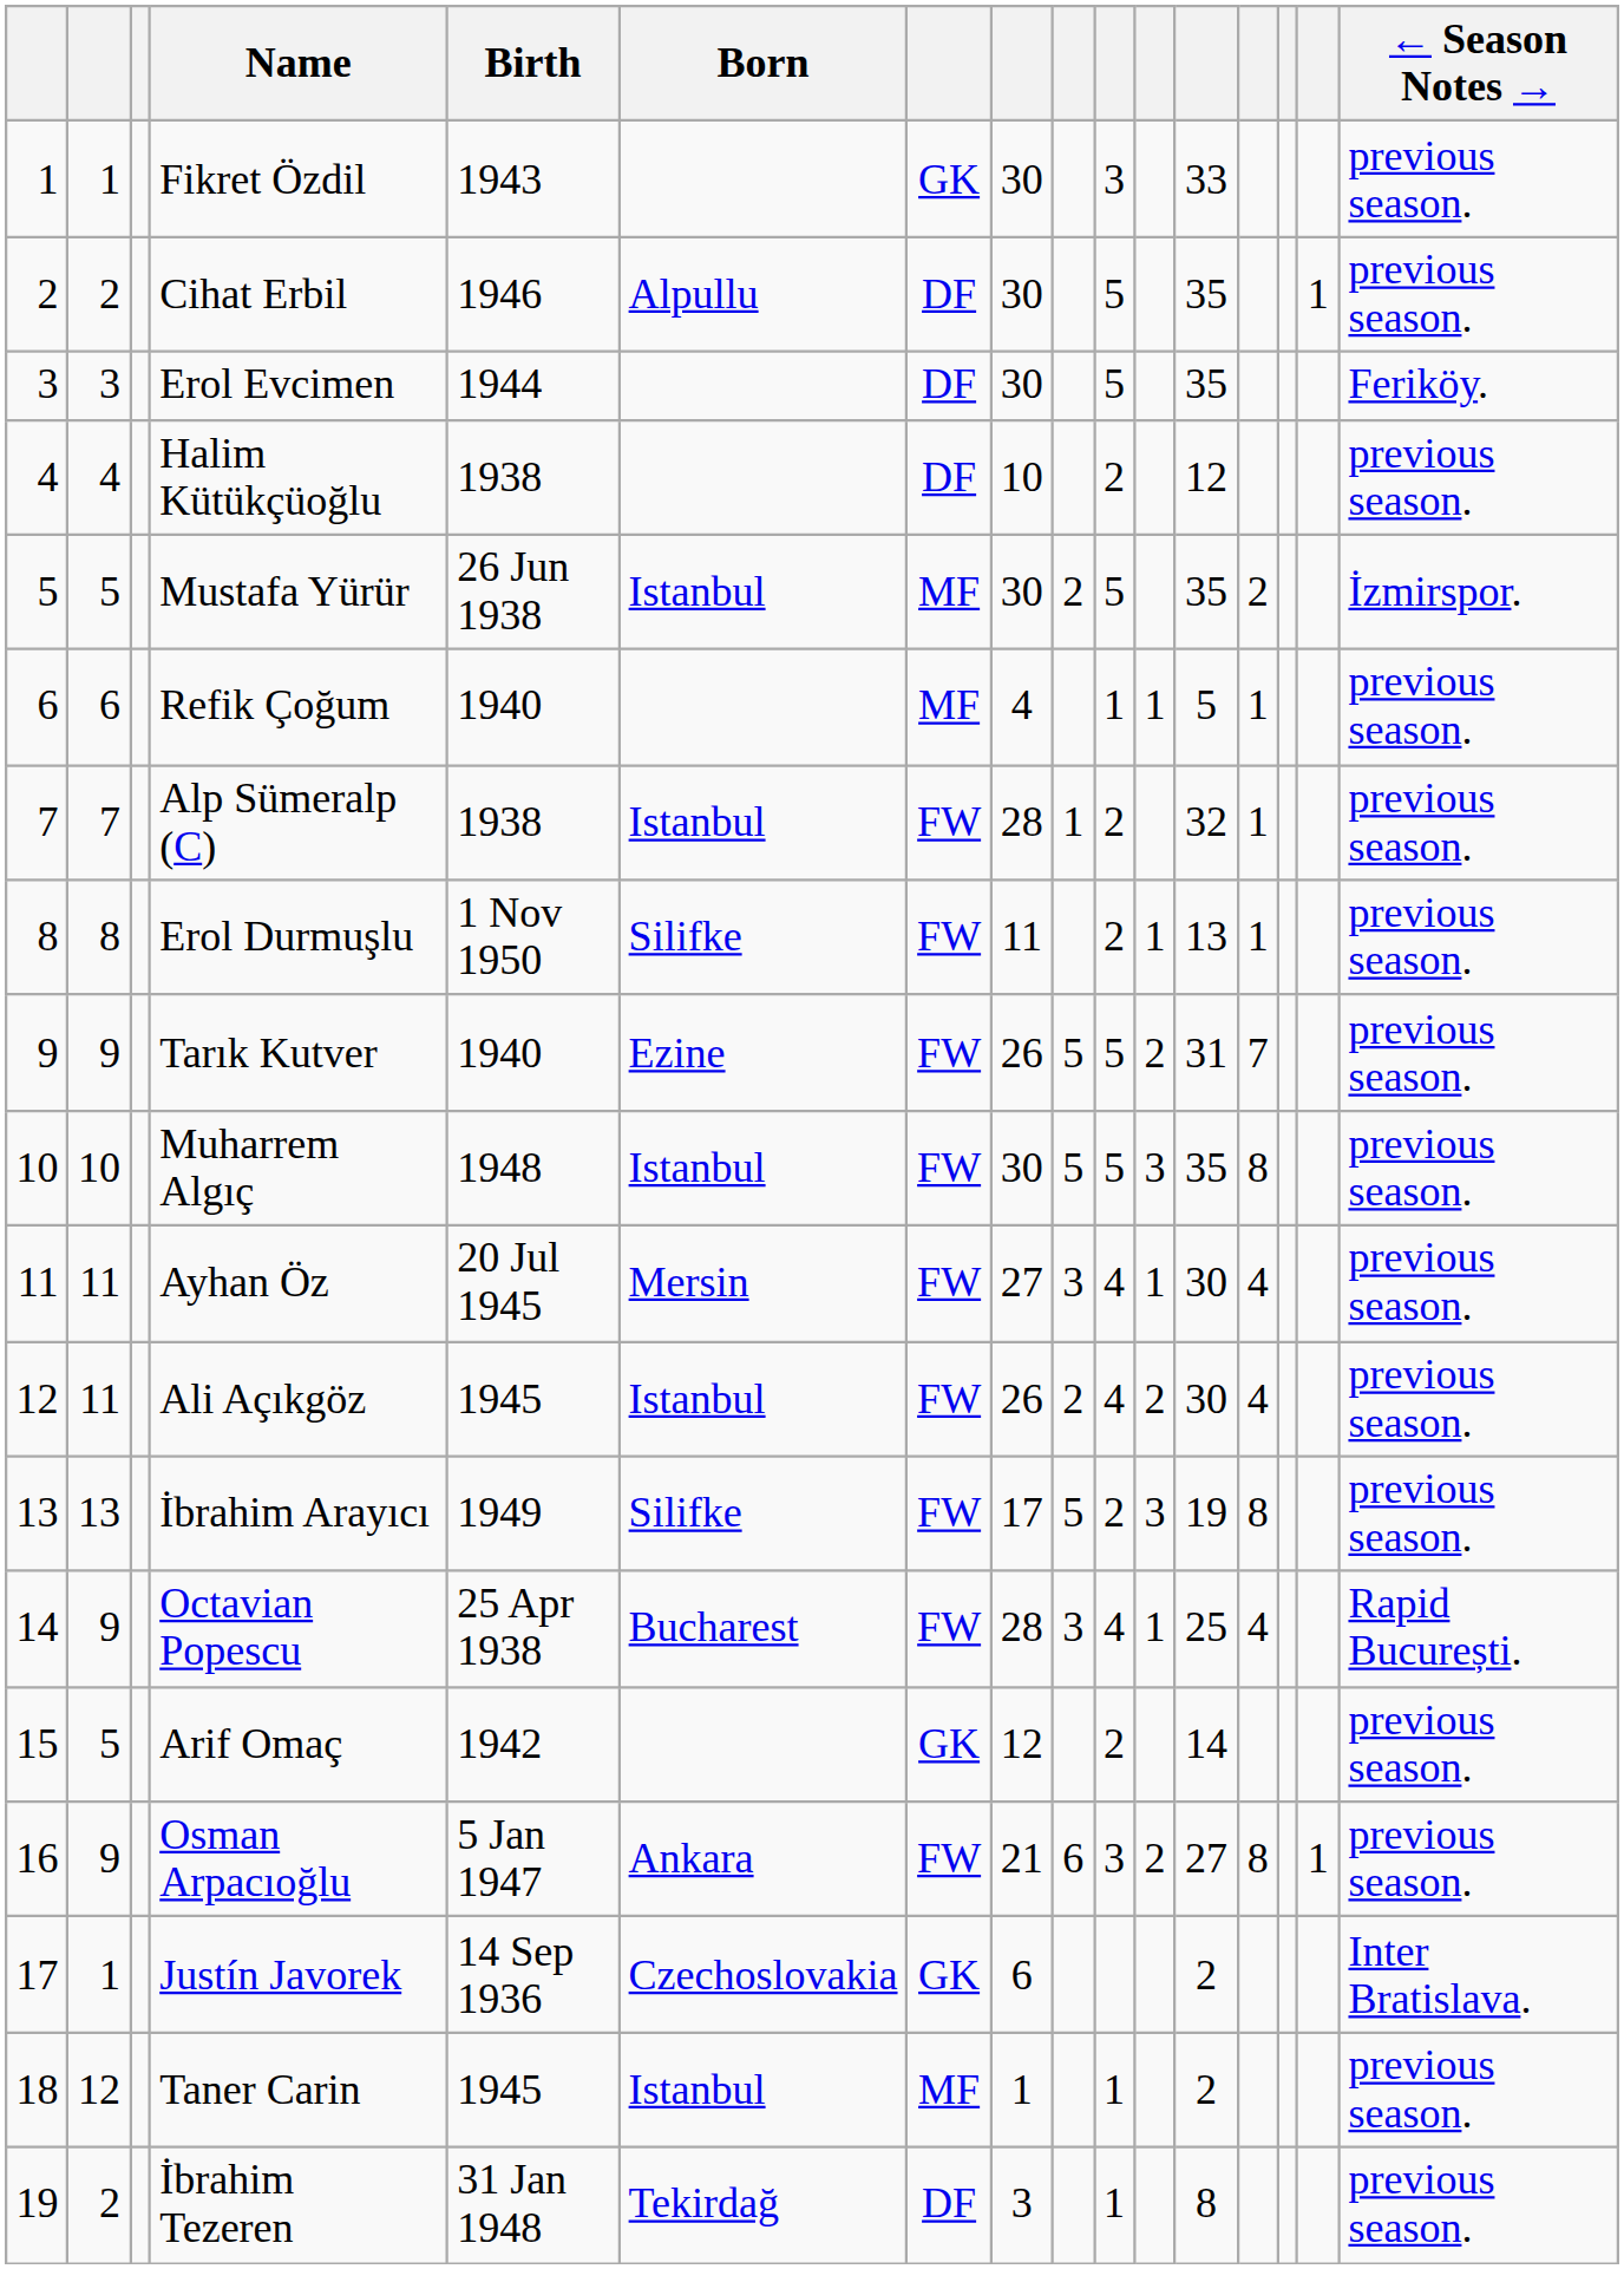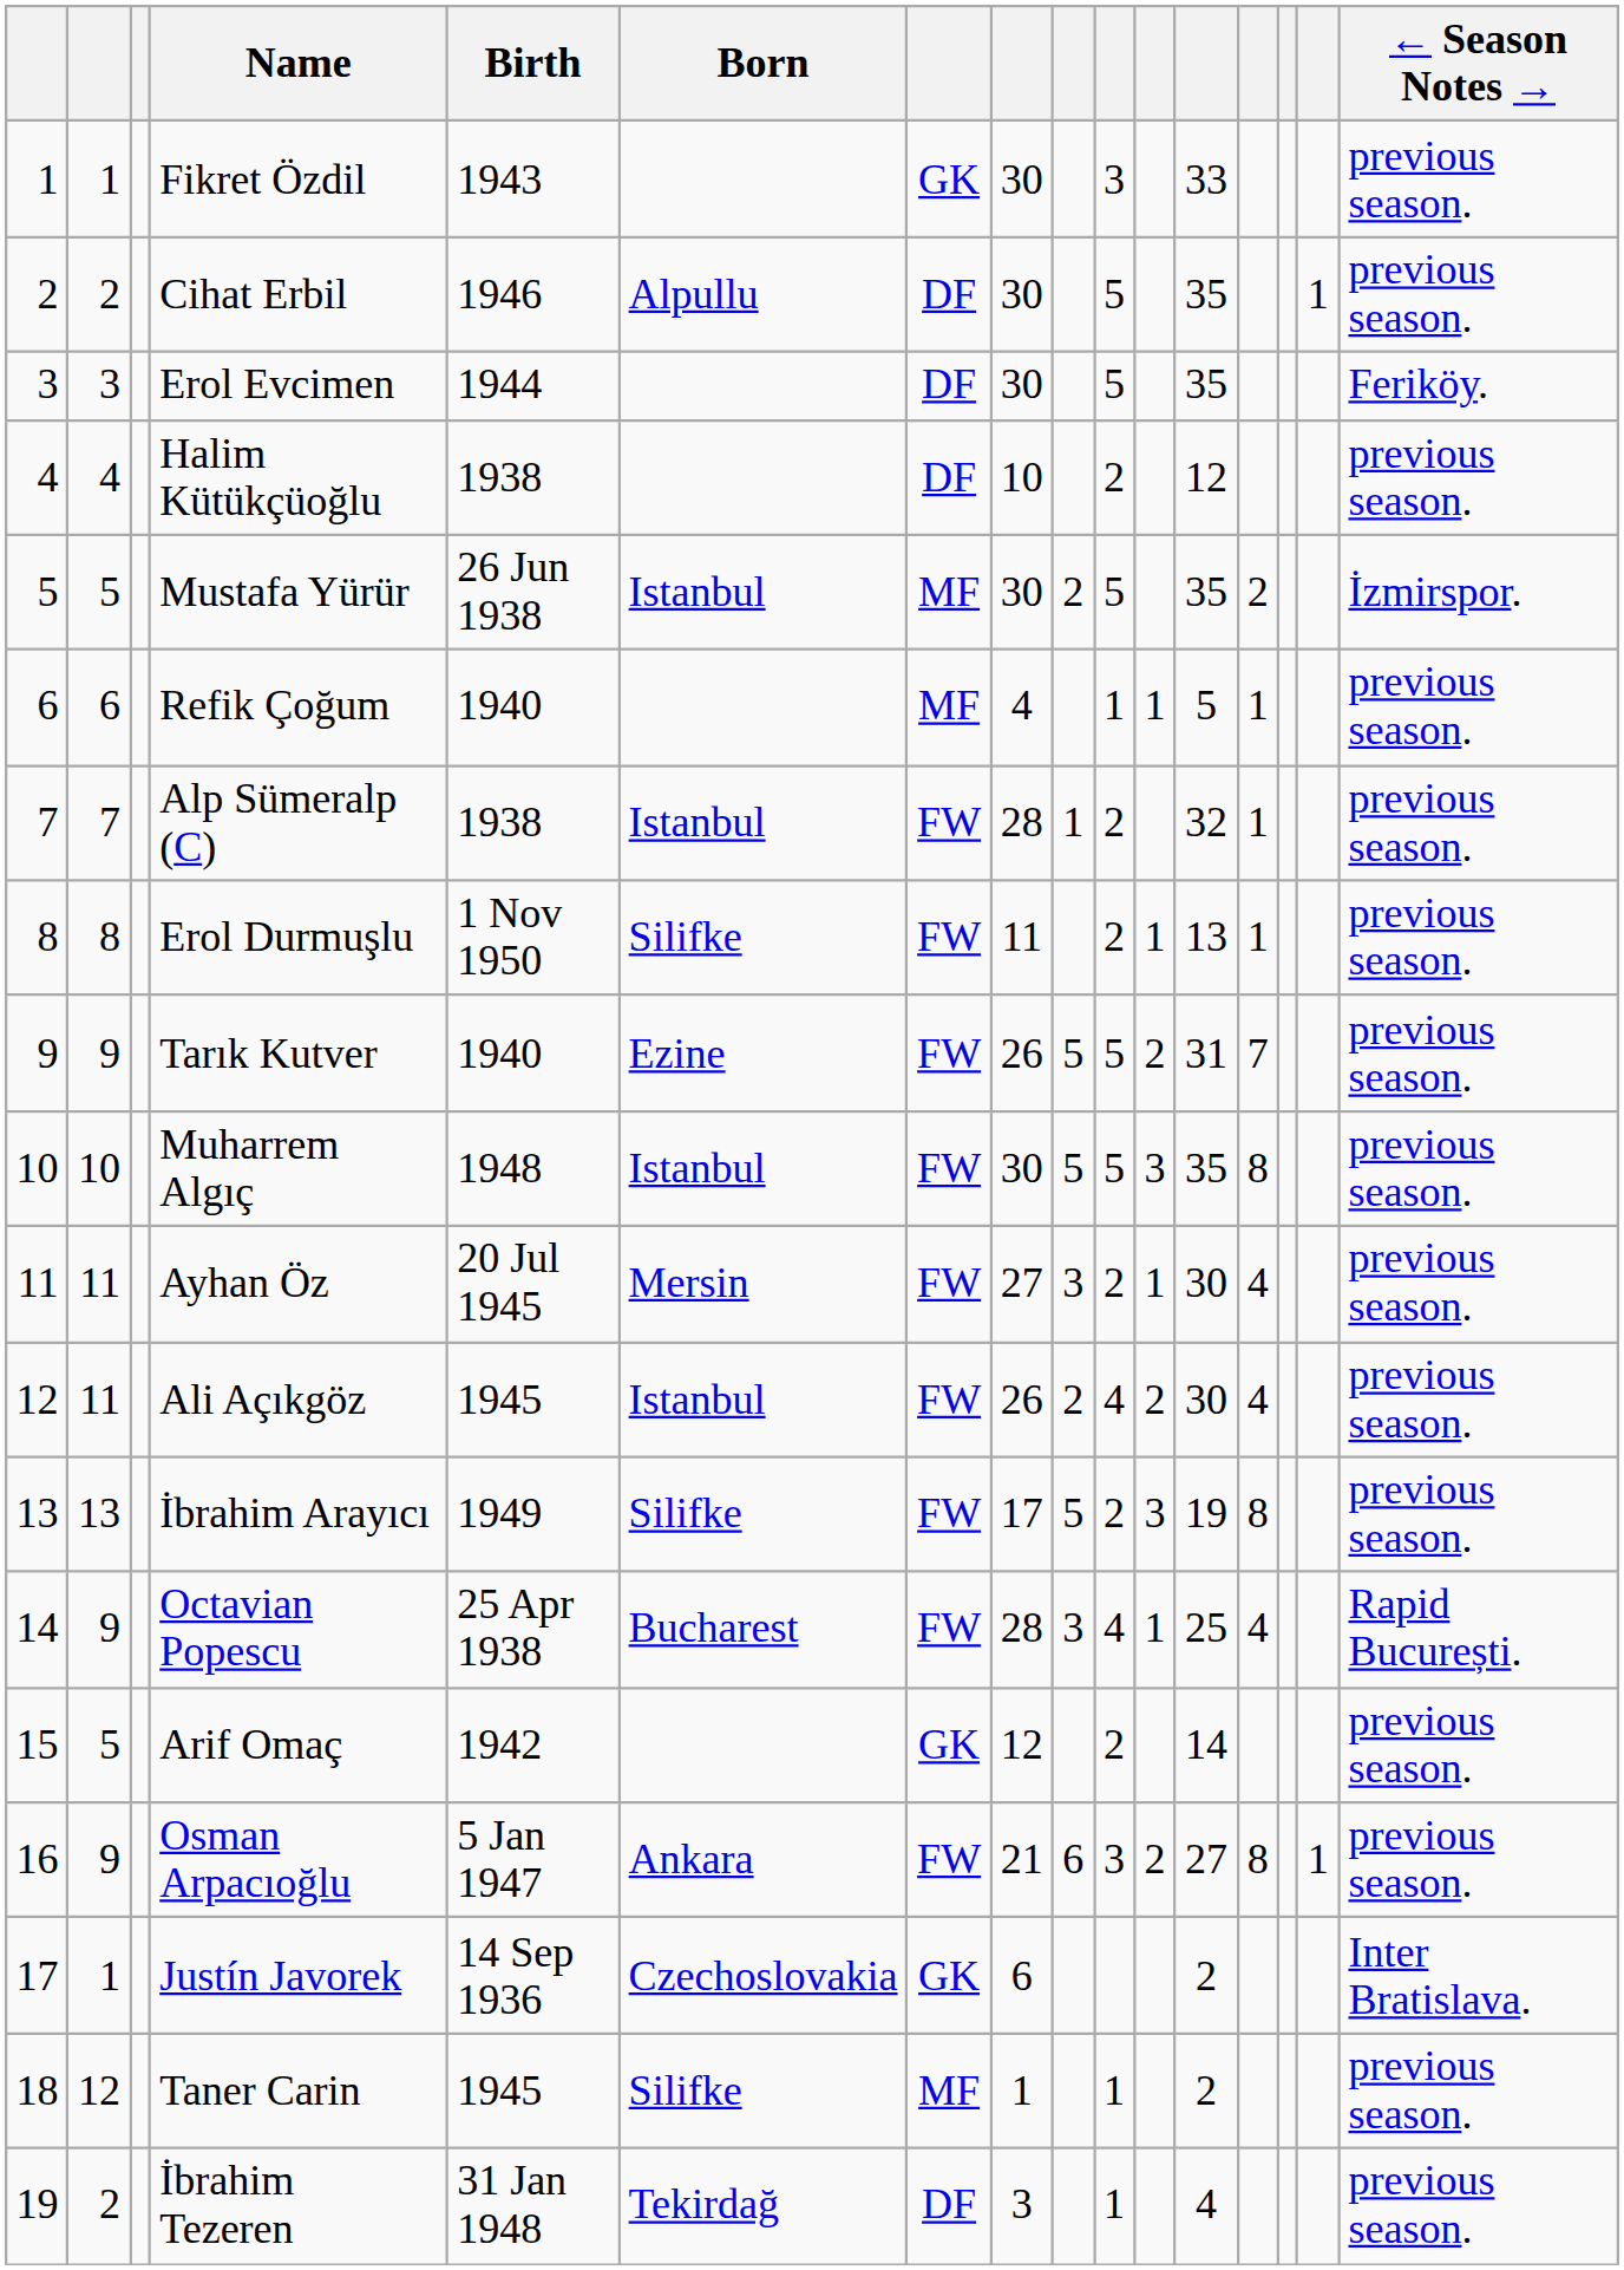 <table class="wikitable sortable">
 <tr>
 <th></th>
 <th></th>
 <th></th>
 <th>Name</th>
 <th>Birth</th>
 <th>Born</th>
 <th></th>
 <th></th>
 <th></th>
 <th></th>
 <th></th>
 <th></th>
 <th></th>
 <th></th>
 <th></th>
 <th><a href='#'>←</a> Season Notes <a href='#'>→</a></th>
 </tr>
 <tr>
 <td align="right">1</td>
 <td align="right">1</td>
 <td></td>
 <td>Fikret Özdil</td>
 <td>1943</td>
 <td></td>
 <td align="center"><a href='#'>GK</a></td>
 <td align="center">30</td>
 <td></td>
 <td align="center">3</td>
 <td></td>
 <td align="center">33</td>
 <td></td>
 <td></td>
 <td></td>
 <td> <a href='#'>previous season</a>.</td>
 </tr>
 <tr>
 <td align="right">2</td>
 <td align="right">2</td>
 <td></td>
 <td>Cihat Erbil</td>
 <td>1946</td>
 <td><a href='#'>Alpullu</a></td>
 <td align="center"><a href='#'>DF</a></td>
 <td align="center">30</td>
 <td></td>
 <td align="center">5</td>
 <td></td>
 <td align="center">35</td>
 <td></td>
 <td></td>
 <td align="center">1</td>
 <td> <a href='#'>previous season</a>.</td>
 </tr>
 <tr>
 <td align="right">3</td>
 <td align="right">3</td>
 <td></td>
 <td>Erol Evcimen</td>
 <td>1944</td>
 <td></td>
 <td align="center"><a href='#'>DF</a></td>
 <td align="center">30</td>
 <td></td>
 <td align="center">5</td>
 <td></td>
 <td align="center">35</td>
 <td></td>
 <td></td>
 <td></td>
 <td> <a href='#'>Feriköy</a>.</td>
 </tr>
 <tr>
 <td align="right">4</td>
 <td align="right">4</td>
 <td></td>
 <td>Halim Kütükçüoğlu</td>
 <td>1938</td>
 <td></td>
 <td align="center"><a href='#'>DF</a></td>
 <td align="center">10</td>
 <td></td>
 <td align="center">2</td>
 <td></td>
 <td align="center">12</td>
 <td></td>
 <td></td>
 <td></td>
 <td> <a href='#'>previous season</a>.</td>
 </tr>
 <tr>
 <td align="right">5</td>
 <td align="right">5</td>
 <td></td>
 <td>Mustafa Yürür</td>
 <td>26 Jun 1938</td>
 <td><a href='#'>Istanbul</a></td>
 <td align="center"><a href='#'>MF</a></td>
 <td align="center">30</td>
 <td align="center">2</td>
 <td align="center">5</td>
 <td></td>
 <td align="center">35</td>
 <td align="center">2</td>
 <td></td>
 <td></td>
 <td> <a href='#'>İzmirspor</a>.</td>
 </tr>
 <tr>
 <td align="right">6</td>
 <td align="right">6</td>
 <td></td>
 <td>Refik Çoğum</td>
 <td>1940</td>
 <td></td>
 <td align="center"><a href='#'>MF</a></td>
 <td align="center">4</td>
 <td align="center"></td>
 <td align="center">1</td>
 <td align="center">1</td>
 <td align="center">5</td>
 <td align="center">1</td>
 <td></td>
 <td></td>
 <td> <a href='#'>previous season</a>.</td>
 </tr>
 <tr>
 <td align="right">7</td>
 <td align="right">7</td>
 <td></td>
 <td>Alp Sümeralp (<a href='#'>C</a>)</td>
 <td>1938</td>
 <td><a href='#'>Istanbul</a></td>
 <td align="center"><a href='#'>FW</a></td>
 <td align="center">28</td>
 <td align="center">1</td>
 <td align="center">2</td>
 <td></td>
 <td align="center">32</td>
 <td align="center">1</td>
 <td></td>
 <td></td>
 <td> <a href='#'>previous season</a>.</td>
 </tr>
 <tr>
 <td align="right">8</td>
 <td align="right">8</td>
 <td></td>
 <td>Erol Durmuşlu</td>
 <td>1 Nov 1950</td>
 <td><a href='#'>Silifke</a></td>
 <td align="center"><a href='#'>FW</a></td>
 <td align="center">11</td>
 <td></td>
 <td align="center">2</td>
 <td align="center">1</td>
 <td align="center">13</td>
 <td align="center">1</td>
 <td></td>
 <td></td>
 <td> <a href='#'>previous season</a>.</td>
 </tr>
 <tr>
 <td align="right">9</td>
 <td align="right">9</td>
 <td></td>
 <td>Tarık Kutver</td>
 <td>1940</td>
 <td><a href='#'>Ezine</a></td>
 <td align="center"><a href='#'>FW</a></td>
 <td align="center">26</td>
 <td align="center">5</td>
 <td align="center">5</td>
 <td align="center">2</td>
 <td align="center">31</td>
 <td align="center">7</td>
 <td></td>
 <td></td>
 <td> <a href='#'>previous season</a>.</td>
 </tr>
 <tr>
 <td align="right">10</td>
 <td align="right">10</td>
 <td></td>
 <td>Muharrem Algıç</td>
 <td>1948</td>
 <td><a href='#'>Istanbul</a></td>
 <td align="center"><a href='#'>FW</a></td>
 <td align="center">30</td>
 <td align="center">5</td>
 <td align="center">5</td>
 <td align="center">3</td>
 <td align="center">35</td>
 <td align="center">8</td>
 <td></td>
 <td></td>
 <td> <a href='#'>previous season</a>.</td>
 </tr>
 <tr>
 <td align="right">11</td>
 <td align="right">11</td>
 <td></td>
 <td>Ayhan Öz</td>
 <td>20 Jul 1945</td>
 <td><a href='#'>Mersin</a></td>
 <td align="center"><a href='#'>FW</a></td>
 <td align="center">27</td>
 <td align="center">3</td>
-<td align="center">4</td>
+<td align="center">2</td>
 <td align="center">1</td>
 <td align="center">30</td>
 <td align="center">4</td>
 <td></td>
 <td></td>
 <td> <a href='#'>previous season</a>.</td>
 </tr>
 <tr>
 <td align="right">12</td>
 <td align="right">11</td>
 <td></td>
 <td>Ali Açıkgöz</td>
 <td>1945</td>
 <td><a href='#'>Istanbul</a></td>
 <td align="center"><a href='#'>FW</a></td>
 <td align="center">26</td>
 <td align="center">2</td>
 <td align="center">4</td>
 <td align="center">2</td>
 <td align="center">30</td>
 <td align="center">4</td>
 <td></td>
 <td></td>
 <td> <a href='#'>previous season</a>.</td>
 </tr>
 <tr>
 <td align="right">13</td>
 <td align="right">13</td>
 <td></td>
 <td>İbrahim Arayıcı</td>
 <td>1949</td>
 <td><a href='#'>Silifke</a></td>
 <td align="center"><a href='#'>FW</a></td>
 <td align="center">17</td>
 <td align="center">5</td>
 <td align="center">2</td>
 <td align="center">3</td>
 <td align="center">19</td>
 <td align="center">8</td>
 <td></td>
 <td></td>
 <td> <a href='#'>previous season</a>.</td>
 </tr>
 <tr>
 <td align="right">14</td>
 <td align="right">9</td>
 <td></td>
 <td><a href='#'>Octavian Popescu</a></td>
 <td>25 Apr 1938</td>
 <td><a href='#'>Bucharest</a></td>
 <td align="center"><a href='#'>FW</a></td>
 <td align="center">28</td>
 <td align="center">3</td>
 <td align="center">4</td>
 <td align="center">1</td>
 <td align="center">25</td>
 <td align="center">4</td>
 <td></td>
 <td></td>
 <td> <a href='#'>Rapid București</a>.</td>
 </tr>
 <tr>
 <td align="right">15</td>
 <td align="right">5</td>
 <td></td>
 <td>Arif Omaç</td>
 <td>1942</td>
 <td></td>
 <td align="center"><a href='#'>GK</a></td>
 <td align="center">12</td>
 <td></td>
 <td align="center">2</td>
 <td></td>
 <td align="center">14</td>
 <td></td>
 <td></td>
 <td></td>
 <td> <a href='#'>previous season</a>.</td>
 </tr>
 <tr>
 <td align="right">16</td>
 <td align="right">9</td>
 <td></td>
 <td><a href='#'>Osman Arpacıoğlu</a></td>
 <td>5 Jan 1947</td>
 <td><a href='#'>Ankara</a></td>
 <td align="center"><a href='#'>FW</a></td>
 <td align="center">21</td>
 <td align="center">6</td>
 <td align="center">3</td>
 <td align="center">2</td>
 <td align="center">27</td>
 <td align="center">8</td>
 <td></td>
 <td align="center">1</td>
 <td> <a href='#'>previous season</a>.</td>
 </tr>
 <tr>
 <td align="right">17</td>
 <td align="right">1</td>
 <td></td>
 <td><a href='#'>Justín Javorek</a></td>
 <td>14 Sep 1936</td>
 <td><a href='#'>Czechoslovakia</a></td>
 <td align="center"><a href='#'>GK</a></td>
 <td align="center">6</td>
 <td></td>
 <td></td>
 <td></td>
 <td align="center">2</td>
 <td></td>
 <td></td>
 <td></td>
 <td> <a href='#'>Inter Bratislava</a>.</td>
 </tr>
 <tr>
 <td align="right">18</td>
 <td align="right">12</td>
 <td></td>
 <td>Taner Carin</td>
 <td>1945</td>
-<td><a href='#'>Istanbul</a></td>
+<td><a href='#'>Silifke</a></td>
 <td align="center"><a href='#'>MF</a></td>
 <td align="center">1</td>
 <td></td>
 <td align="center">1</td>
 <td></td>
 <td align="center">2</td>
 <td></td>
 <td></td>
 <td></td>
 <td> <a href='#'>previous season</a>.</td>
 </tr>
 <tr>
 <td align="right">19</td>
 <td align="right">2</td>
 <td></td>
 <td>İbrahim Tezeren</td>
 <td>31 Jan 1948</td>
 <td><a href='#'>Tekirdağ</a></td>
 <td align="center"><a href='#'>DF</a></td>
 <td align="center">3</td>
 <td></td>
 <td align="center">1</td>
 <td></td>
-<td align="center">8</td>
+<td align="center">4</td>
 <td></td>
 <td></td>
 <td></td>
 <td> <a href='#'>previous season</a>.</td>
 </tr>
 </table>
